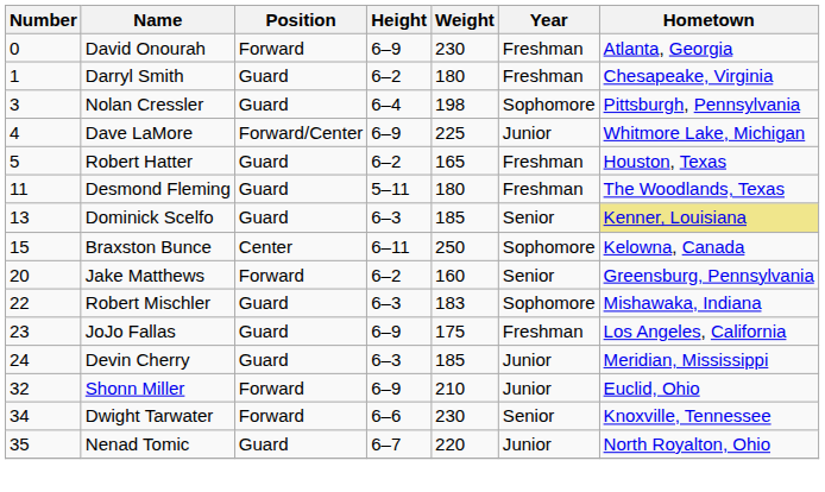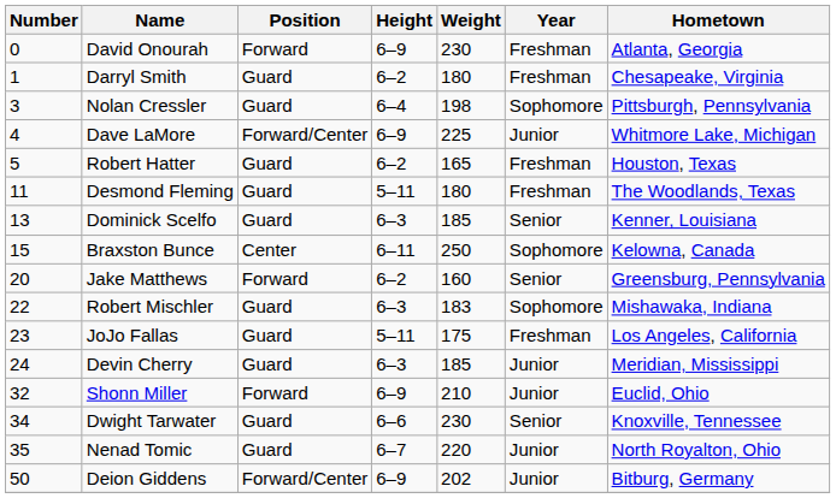 <table class="wikitable" style="font-size: 95%;">
 <tr>
 <th>Number</th>
 <th>Name</th>
 <th>Position</th>
 <th>Height</th>
 <th>Weight</th>
 <th>Year</th>
 <th>Hometown</th>
 </tr>
 <tr>
 <td>0</td>
 <td>David Onourah</td>
 <td>Forward</td>
 <td>6–9</td>
 <td>230</td>
 <td>Freshman</td>
 <td><a href='#'>Atlanta</a>, <a href='#'>Georgia</a></td>
 </tr>
 <tr>
 <td>1</td>
 <td>Darryl Smith</td>
 <td>Guard</td>
 <td>6–2</td>
 <td>180</td>
 <td>Freshman</td>
 <td><a href='#'>Chesapeake, Virginia</a></td>
 </tr>
 <tr>
 <td>3</td>
 <td>Nolan Cressler</td>
 <td>Guard</td>
 <td>6–4</td>
 <td>198</td>
 <td>Sophomore</td>
 <td><a href='#'>Pittsburgh</a>, <a href='#'>Pennsylvania</a></td>
 </tr>
 <tr>
 <td>4</td>
 <td>Dave LaMore</td>
 <td>Forward/Center</td>
 <td>6–9</td>
 <td>225</td>
 <td>Junior</td>
 <td><a href='#'>Whitmore Lake, Michigan</a></td>
 </tr>
 <tr>
 <td>5</td>
 <td>Robert Hatter</td>
 <td>Guard</td>
 <td>6–2</td>
 <td>165</td>
 <td>Freshman</td>
 <td><a href='#'>Houston</a>, <a href='#'>Texas</a></td>
 </tr>
 <tr>
 <td>11</td>
 <td>Desmond Fleming</td>
 <td>Guard</td>
 <td>5–11</td>
 <td>180</td>
 <td>Freshman</td>
 <td><a href='#'>The Woodlands, Texas</a></td>
 </tr>
 <tr>
 <td>13</td>
 <td>Dominick Scelfo</td>
 <td>Guard</td>
 <td>6–3</td>
 <td>185</td>
 <td>Senior</td>
-<td style="background: khaki;"><a href='#'>Kenner, Louisiana</a></td>
+<td><a href='#'>Kenner, Louisiana</a></td>
 </tr>
 <tr>
 <td>15</td>
 <td>Braxston Bunce</td>
 <td>Center</td>
 <td>6–11</td>
 <td>250</td>
 <td>Sophomore</td>
 <td><a href='#'>Kelowna</a>, <a href='#'>Canada</a></td>
 </tr>
 <tr>
 <td>20</td>
 <td>Jake Matthews</td>
 <td>Forward</td>
 <td>6–2</td>
 <td>160</td>
 <td>Senior</td>
 <td><a href='#'>Greensburg, Pennsylvania</a></td>
 </tr>
 <tr>
 <td>22</td>
 <td>Robert Mischler</td>
 <td>Guard</td>
 <td>6–3</td>
 <td>183</td>
 <td>Sophomore</td>
 <td><a href='#'>Mishawaka, Indiana</a></td>
 </tr>
 <tr>
 <td>23</td>
 <td>JoJo Fallas</td>
 <td>Guard</td>
-<td>6–9</td>
+<td>5–11</td>
 <td>175</td>
 <td>Freshman</td>
 <td><a href='#'>Los Angeles</a>, <a href='#'>California</a></td>
 </tr>
 <tr>
 <td>24</td>
 <td>Devin Cherry</td>
 <td>Guard</td>
 <td>6–3</td>
 <td>185</td>
 <td>Junior</td>
 <td><a href='#'>Meridian, Mississippi</a></td>
 </tr>
 <tr>
 <td>32</td>
 <td><a href='#'>Shonn Miller</a></td>
 <td>Forward</td>
 <td>6–9</td>
 <td>210</td>
 <td>Junior</td>
 <td><a href='#'>Euclid, Ohio</a></td>
 </tr>
 <tr>
 <td>34</td>
 <td>Dwight Tarwater</td>
-<td>Forward</td>
+<td>Guard</td>
 <td>6–6</td>
 <td>230</td>
 <td>Senior</td>
 <td><a href='#'>Knoxville, Tennessee</a></td>
 </tr>
 <tr>
 <td>35</td>
 <td>Nenad Tomic</td>
 <td>Guard</td>
 <td>6–7</td>
 <td>220</td>
 <td>Junior</td>
 <td><a href='#'>North Royalton, Ohio</a></td>
 </tr>
 <tr>
+<td>50</td>
+<td>Deion Giddens</td>
+<td>Forward/Center</td>
+<td>6–9</td>
+<td>202</td>
+<td>Junior</td>
+<td><a href='#'>Bitburg</a>, <a href='#'>Germany</a></td>
+</tr>
+<tr>
 </tr>
 </table>
